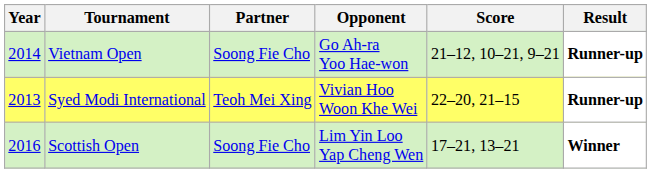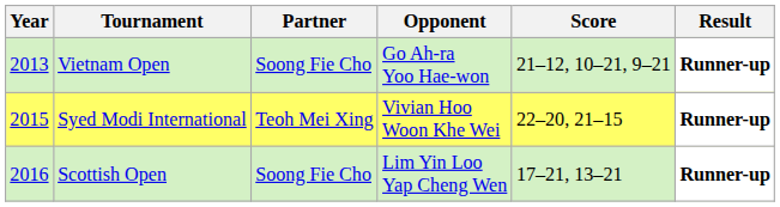 <table class="sortable wikitable" style="font-size: 90%;">
 <tr>
 <th>Year</th>
 <th>Tournament</th>
 <th>Partner</th>
 <th>Opponent</th>
 <th>Score</th>
 <th>Result</th>
 </tr>
 <tr style="background:#D4F1C5">
-<td align="center"><a href='#'>2014</a></td>
+<td align="center"><a href='#'>2013</a></td>
 <td align="left"><a href='#'>Vietnam Open</a></td>
 <td align="left"> <a href='#'>Soong Fie Cho</a></td>
 <td align="left"> <a href='#'>Go Ah-ra</a><br> <a href='#'>Yoo Hae-won</a></td>
 <td align="left">21–12, 10–21, 9–21</td>
 <td style="text-align:left; background:white"> <strong>Runner-up</strong></td>
 </tr>
 <tr style="background:#FFFF67">
-<td align="center"><a href='#'>2013</a></td>
+<td align="center"><a href='#'>2015</a></td>
 <td align="left"><a href='#'>Syed Modi International</a></td>
 <td align="left"> <a href='#'>Teoh Mei Xing</a></td>
 <td align="left"> <a href='#'>Vivian Hoo</a><br> <a href='#'>Woon Khe Wei</a></td>
 <td align="left">22–20, 21–15</td>
 <td style="text-align:left; background:white"> <strong>Runner-up</strong></td>
 </tr>
 <tr style="background:#D4F1C5">
 <td align="center"><a href='#'>2016</a></td>
 <td align="left"><a href='#'>Scottish Open</a></td>
 <td align="left"> <a href='#'>Soong Fie Cho</a></td>
 <td align="left"> <a href='#'>Lim Yin Loo</a> <br>  <a href='#'>Yap Cheng Wen</a></td>
 <td align="left">17–21, 13–21</td>
-<td style="text-align:left; background:white"> <strong>Winner</strong></td>
+<td style="text-align:left; background:white"> <strong>Runner-up</strong></td>
 </tr>
 </table>
